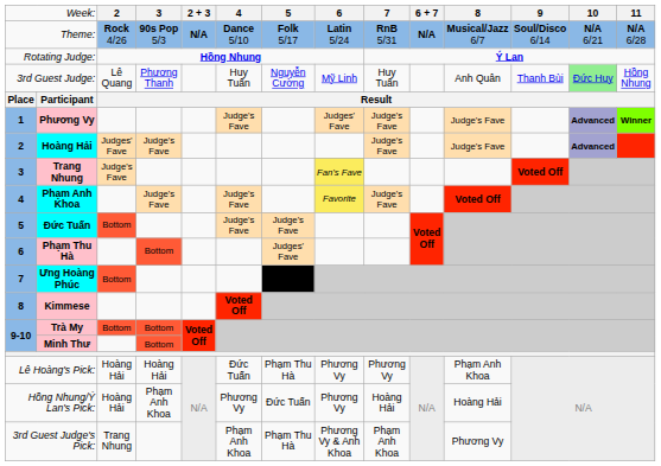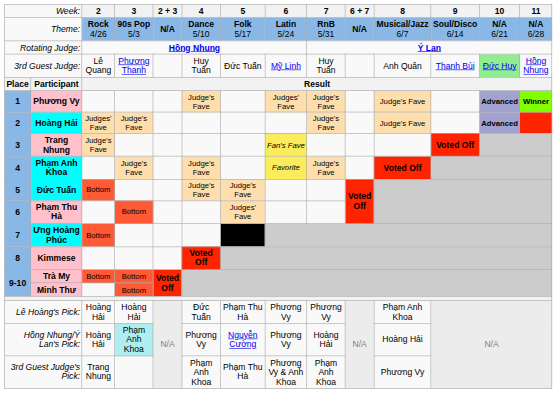 <table class="wikitable" style="text-align:center; font-size:85%">
 <tr>
 <td colspan="2" style="text-align:right;"><em>Week:</em></td>
 <th>2</th>
 <th>3</th>
 <th>2 + 3 </th>
 <th>4</th>
 <th>5</th>
 <th>6</th>
 <th>7</th>
 <th>6 + 7 </th>
 <th>8</th>
 <th>9</th>
 <th>10</th>
 <th>11</th>
 </tr>
 <tr>
 <td colspan="2" style="text-align:right;"><em>Theme:</em></td>
 <td style="background:#8ab8e6;"><strong>Rock</strong><br> 4/26</td>
 <td style="background:#8ab8e6;"><strong>90s Pop</strong><br> 5/3</td>
 <td style="background:#8ab8e6;"><strong>N/A</strong></td>
 <td style="background:#8ab8e6;"><strong>Dance</strong><br> 5/10</td>
 <td style="background:#8ab8e6;"><strong>Folk</strong><br> 5/17</td>
 <td style="background:#8ab8e6;"><strong>Latin</strong><br> 5/24</td>
 <td style="background:#8ab8e6;"><strong>RnB</strong><br> 5/31</td>
 <td style="background:#8ab8e6;"><strong>N/A</strong></td>
 <td style="background:#8ab8e6;"><strong>Musical/Jazz</strong><br> 6/7</td>
 <td style="background:#8ab8e6;"><strong>Soul/Disco</strong><br> 6/14</td>
 <td style="background:#8ab8e6;"><strong>N/A</strong><br> 6/21</td>
 <td style="background:#8ab8e6;"><strong>N/A</strong><br> 6/28</td>
 </tr>
 <tr>
 <td colspan="2" style="text-align:right;"><em>Rotating Judge:</em></td>
 <td colspan="6"><strong><a href='#'>Hồng Nhung</a></strong></td>
 <td colspan="6"><strong><a href='#'>Ý Lan</a></strong></td>
 </tr>
 <tr>
 <td colspan="2" style="text-align:right;"><em>3rd Guest Judge:</em></td>
 <td>Lê Quang</td>
 <td><a href='#'>Phương Thanh</a></td>
 <td></td>
 <td>Huy Tuấn</td>
-<td><a href='#'>Nguyễn Cường</a></td>
+<td>Đức Tuấn</td>
 <td><a href='#'>Mỹ Linh</a></td>
 <td>Huy Tuấn</td>
 <td></td>
 <td>Anh Quân</td>
 <td><a href='#'>Thanh Bùi</a></td>
 <td style="background: lightgreen;"><a href='#'>Đức Huy</a></td>
 <td><a href='#'>Hồng Nhung</a></td>
 </tr>
 <tr>
 <th>Place</th>
 <th>Participant</th>
 <th colspan="12">Result</th>
 </tr>
 <tr>
 <td style="background:#8ab8e6;"><strong>1</strong></td>
 <td style="background:pink;"><strong>Phương Vy</strong></td>
 <td></td>
 <td></td>
 <td></td>
 <td style="background:#FFDEAD; font-size:90%">Judge's Fave</td>
 <td></td>
 <td style="background:#FFDEAD; font-size:90%">Judges' Fave</td>
 <td style="background:#FFDEAD; font-size:90%">Judge's Fave</td>
 <td></td>
 <td style="background:#FFDEAD; font-size:90%">Judge's Fave</td>
 <td></td>
 <td style="background:#A2A2D0; font-size:90%"><strong>Advanced</strong></td>
 <td style="background:#7FFF00; font-size:90%"><strong>Winner</strong></td>
 </tr>
 <tr>
 <td style="background:#8ab8e6;"><strong>2</strong></td>
 <td style="background:cyan;"><strong>Hoàng Hải</strong></td>
 <td style="background:#FFDEAD; font-size:90%">Judges' Fave</td>
 <td style="background:#FFDEAD; font-size:90%">Judge's Fave</td>
 <td></td>
 <td></td>
 <td></td>
 <td></td>
 <td style="background:#FFDEAD; font-size:90%">Judge's Fave</td>
 <td></td>
 <td style="background:#FFDEAD; font-size:90%">Judge's Fave</td>
 <td></td>
 <td style="background:#A2A2D0; font-size:90%"><strong>Advanced</strong></td>
 <td style="background:#FF2400"><span><strong></strong></span></td>
 </tr>
 <tr>
 <td style="background:#8ab8e6;"><strong>3</strong></td>
 <td style="background:pink;"><strong>Trang Nhung</strong></td>
 <td style="background:#FFDEAD; font-size:90%">Judge's Fave</td>
 <td></td>
 <td></td>
 <td></td>
 <td></td>
 <td style="background:#FBEC5D; font-size:90%"><em>Fan's Fave</em></td>
 <td></td>
 <td></td>
 <td></td>
 <td style="background:#FF2400"><span><strong>Voted Off</strong></span></td>
 <td colspan=10 style="background:#cccccc; font-size:90%"></td>
 </tr>
 <tr>
 <td style="background:#8ab8e6;"><strong>4</strong></td>
 <td style="background:cyan;"><strong>Phạm Anh Khoa</strong></td>
 <td></td>
 <td style="background:#FFDEAD; font-size:90%">Judge's Fave</td>
 <td></td>
 <td style="background:#FFDEAD; font-size:90%">Judge's Fave</td>
 <td></td>
 <td style="background:#FBEC5D; font-size:90%"><em>Favorite</em> </td>
 <td style="background:#FFDEAD; font-size:90%">Judge's Fave</td>
 <td></td>
 <td style="background:#FF2400"><span><strong>Voted Off</strong></span> </td>
 <td colspan=10 style="background:#cccccc; font-size:90%"></td>
 </tr>
 <tr>
 <td style="background:#8ab8e6;"><strong>5</strong></td>
 <td style="background:cyan;"><strong>Đức Tuấn</strong></td>
 <td style="background:#FF5A36; font-size:90%">Bottom</td>
 <td></td>
 <td></td>
 <td style="background:#FFDEAD; font-size:90%">Judge's Fave</td>
 <td style="background:#FFDEAD; font-size:90%">Judge's Fave</td>
 <td></td>
 <td></td>
 <td rowspan=2 style="background:#FF2400"><span><strong>Voted Off</strong></span></td>
 <td rowspan=2 colspan=10 style="background:#cccccc; font-size:90%"></td>
 </tr>
 <tr>
 <td style="background:#8ab8e6;"><strong>6</strong></td>
 <td style="background:pink;"><strong>Phạm Thu Hà</strong></td>
 <td></td>
 <td style="background:#FF5A36; font-size:90%">Bottom</td>
 <td></td>
 <td></td>
 <td style="background:#FFDEAD; font-size:90%">Judges' Fave</td>
 <td></td>
 <td></td>
 </tr>
 <tr>
 <td style="background:#8ab8e6;"><strong>7</strong></td>
 <td style="background:cyan;"><strong>Ưng Hoàng Phúc</strong></td>
 <td style="background:#FF5A36; font-size:90%">Bottom</td>
 <td></td>
 <td></td>
 <td></td>
 <td style="background:black"><span><strong>Withdrew</strong></span></td>
 <td colspan=10 style="background:#cccccc; font-size:90%"></td>
 </tr>
 <tr>
 <td style="background:#8ab8e6;"><strong>8</strong></td>
 <td style="background:pink;"><strong>Kimmese</strong></td>
 <td></td>
 <td></td>
 <td></td>
 <td style="background:#FF2400"><span><strong>Voted Off</strong></span></td>
 <td colspan=10 style="background:#cccccc; font-size:90%"></td>
 </tr>
 <tr>
 <td rowspan=2 style="background:#8ab8e6;"><strong>9-10</strong></td>
 <td style="background:pink;"><strong>Trà My</strong></td>
 <td style="background:#FF5A36; font-size:90%">Bottom</td>
 <td style="background:#FF5A36; font-size:90%">Bottom</td>
 <td rowspan=2 style="background:#FF2400"><span><strong>Voted Off</strong></span></td>
 <td rowspan=2 colspan=10 style="background:#cccccc; font-size:90%"></td>
 </tr>
 <tr>
 <td style="background:pink;"><strong>Minh Thư</strong></td>
 <td></td>
 <td style="background:#FF5A36; font-size:90%">Bottom</td>
 </tr>
 <tr>
 <th colspan=16></th>
 </tr>
 <tr>
 <td colspan="2" style="text-align:right;"><em>Lê Hoàng's Pick:</em></td>
 <td>Hoàng Hải</td>
 <td>Hoàng Hải</td>
 <td rowspan="3" style="background:#ececec; color:grey; vertical-align:middle; text-align:center;" class="table-na">N/A</td>
 <td>Đức Tuấn</td>
 <td>Phạm Thu Hà</td>
 <td>Phương Vy</td>
 <td>Phương Vy</td>
 <td rowspan="3" style="background:#ececec; color:grey; vertical-align:middle; text-align:center;" class="table-na">N/A</td>
 <td>Phạm Anh Khoa</td>
 <td rowspan="3" colspan="3" style="background: #ececec; color:grey; vertical-align:middle; text-align:center;" class="table-na">N/A</td>
 </tr>
 <tr>
 <td colspan="2" style="text-align:right;"><em>Hồng Nhung/Ý Lan's Pick:</em></td>
 <td>Hoàng Hải</td>
-<td>Phạm Anh Khoa</td>
+<td style="background: paleturquoise;">Phạm Anh Khoa</td>
 <td>Phương Vy</td>
-<td>Đức Tuấn</td>
+<td><a href='#'>Nguyễn Cường</a></td>
 <td>Phương Vy</td>
 <td>Hoàng Hải</td>
 <td>Hoàng Hải</td>
 </tr>
 <tr>
 <td colspan="2" style="text-align:right;"><em>3rd Guest Judge's Pick:</em></td>
 <td>Trang Nhung</td>
 <td></td>
 <td>Phạm Anh Khoa</td>
 <td>Phạm Thu Hà</td>
 <td>Phương Vy & Anh Khoa</td>
 <td>Phạm Anh Khoa</td>
 <td>Phương Vy</td>
 </tr>
 </table>
